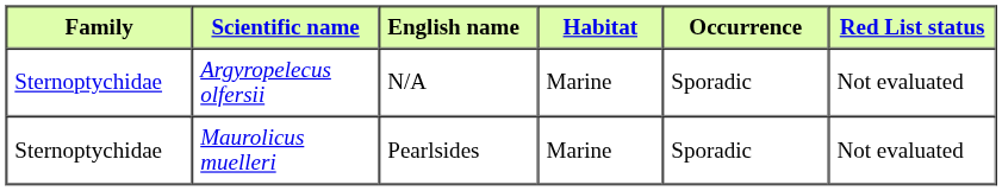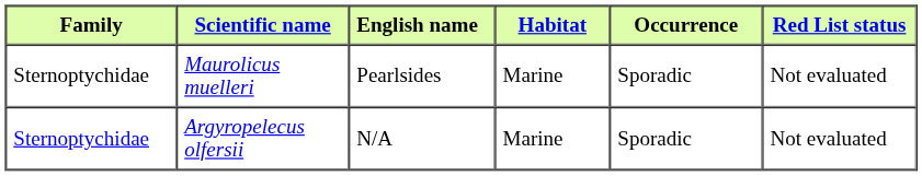 <table style="width:700px" border=1 cellspacing=0 cellpadding=5>
 <tr bgcolor="#defeac">
 <th width=119>Family</th>
 <th width=120><a href='#'>Scientific name</a></th>
 <td width=100><strong>English name</strong></td>
 <th><a href='#'>Habitat</a></th>
 <th width=105>Occurrence</th>
 <th width=106 nowrap="nowrap"><a href='#'>Red List status</a></th>
 </tr>
 <tr>
+<td>Sternoptychidae</td>
+<td><em><a href='#'>Maurolicus muelleri</a></em></td>
+<td>Pearlsides</td>
+<td>Marine</td>
+<td>Sporadic</td>
+<td>Not evaluated</td>
+</tr>
+<tr>
 <td><a href='#'>Sternoptychidae</a></td>
 <td><em><a href='#'>Argyropelecus olfersii</a></em></td>
 <td>N/A</td>
 <td>Marine</td>
 <td>Sporadic</td>
 <td>Not evaluated</td>
 </tr>
-<tr>
-<td>Sternoptychidae</td>
-<td><em><a href='#'>Maurolicus muelleri</a></em></td>
-<td>Pearlsides</td>
-<td>Marine</td>
-<td>Sporadic</td>
-<td>Not evaluated</td>
-</tr>
 </table>
